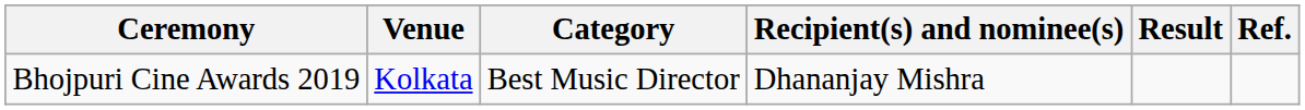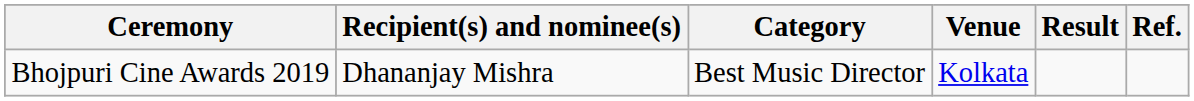 <table class="wikitable sortable">
 <tr>
 <th>Ceremony</th>
+<th>Recipient(s) and nominee(s)</th>
+<th>Category</th>
 <th>Venue</th>
-<th>Category</th>
-<th>Recipient(s) and nominee(s)</th>
 <th>Result</th>
 <th>Ref.</th>
 </tr>
 <tr>
 <td>Bhojpuri Cine Awards 2019</td>
+<td>Dhananjay Mishra</td>
+<td>Best Music Director</td>
 <td><a href='#'>Kolkata</a></td>
-<td>Best Music Director</td>
-<td>Dhananjay Mishra</td>
 <td></td>
 <td></td>
 </tr>
 </table>
